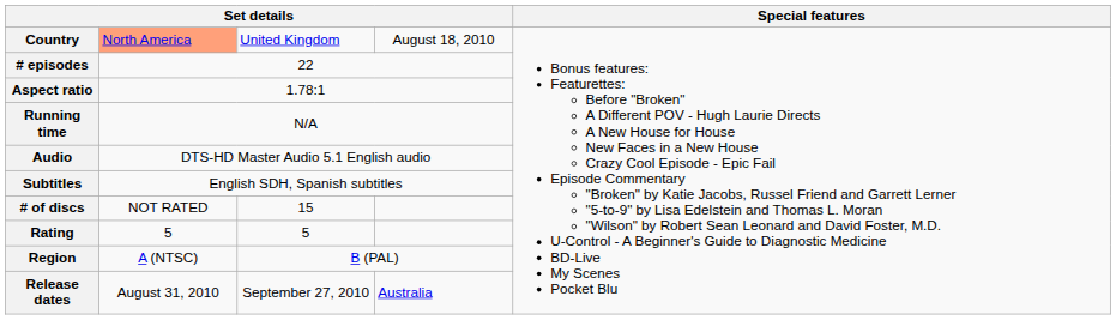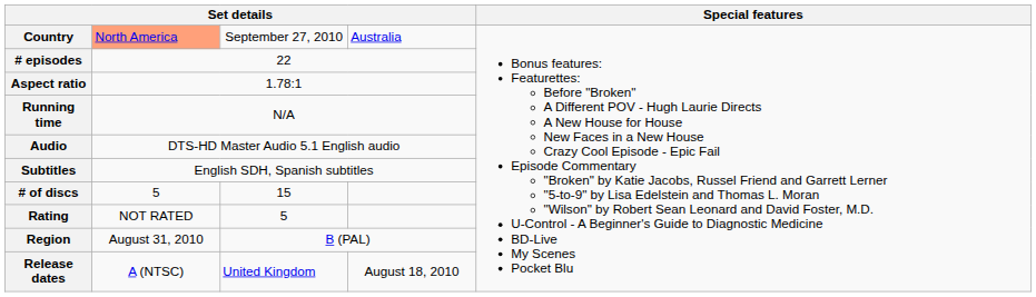 <table class="wikitable" width=100%>
 <tr>
 <th colspan="4">Set details</th>
 <th>Special features</th>
 </tr>
 <tr>
 <th width="100px">Country</th>
 <td width="150px" style="background: lightsalmon;"><a href='#'>North America</a></td>
-<td width="150px"><a href='#'>United Kingdom</a></td>
-<td align="center">August 18, 2010</td>
+<td align="center">September 27, 2010</td>
+<td width="150px"><a href='#'>Australia</a></td>
 <td style="padding-right: 8px" align="left" valign="top" rowspan="10"><br><ul><li>Bonus features:</li><li>Featurettes:<ul><li>Before "Broken"</li><li>A Different POV - Hugh Laurie Directs</li><li>A New House for House</li><li>New Faces in a New House</li><li>Crazy Cool Episode - Epic Fail</li></ul></li><li>Episode Commentary<ul><li>"Broken" by Katie Jacobs, Russel Friend and Garrett Lerner</li><li>"5-to-9" by Lisa Edelstein and Thomas L. Moran</li><li>"Wilson" by Robert Sean Leonard and David Foster, M.D.</li></ul></li><li>U-Control - A Beginner's Guide to Diagnostic Medicine</li><li>BD-Live</li><li>My Scenes</li><li>Pocket Blu</li></ul></td>
 </tr>
 <tr>
 <th># episodes</th>
 <td colspan="3" align="center">22</td>
 </tr>
 <tr>
 <th>Aspect ratio</th>
 <td colspan="3" align="center">1.78:1</td>
 </tr>
 <tr>
 <th>Running time</th>
 <td colspan="3" align="center">N/A</td>
 </tr>
 <tr>
 <th>Audio</th>
 <td colspan="3" align="center">DTS-HD Master Audio 5.1 English audio</td>
 </tr>
 <tr>
 <th>Subtitles</th>
 <td colspan="3" align="center">English SDH, Spanish subtitles</td>
 </tr>
 <tr>
 <th># of discs</th>
-<td align="center">NOT RATED</td>
+<td align="center">5</td>
 <td align="center">15</td>
 <td></td>
 </tr>
 <tr>
 <th>Rating</th>
-<td align="center">5</td>
+<td align="center">NOT RATED</td>
 <td align="center">5</td>
 <td></td>
 </tr>
 <tr>
 <th>Region</th>
-<td align="center"><a href='#'>A</a> (NTSC)</td>
+<td align="center">August 31, 2010</td>
 <td colspan="2" align="center"><a href='#'>B</a> (PAL)</td>
 </tr>
 <tr>
 <th>Release dates</th>
-<td align="center">August 31, 2010</td>
-<td align="center">September 27, 2010</td>
-<td width="150px"><a href='#'>Australia</a></td>
+<td align="center"><a href='#'>A</a> (NTSC)</td>
+<td width="150px"><a href='#'>United Kingdom</a></td>
+<td align="center">August 18, 2010</td>
 </tr>
 </table>
